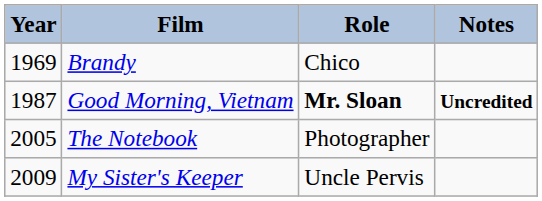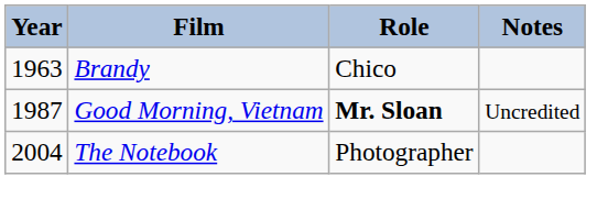 <table class="wikitable" style="font-size:95%;">
 <tr>
 <th style="background:#B0C4DE;">Year</th>
 <th style="background:#B0C4DE;">Film</th>
 <th style="background:#B0C4DE;">Role</th>
 <th style="background:#B0C4DE;">Notes</th>
 </tr>
 <tr>
-<td>1969</td>
+<td>1963</td>
 <td><em><a href='#'>Brandy</a></em></td>
 <td>Chico</td>
 <td></td>
 </tr>
 <tr>
 <td>1987</td>
 <td><em><a href='#'>Good Morning, Vietnam</a></em></td>
 <td><strong>Mr. Sloan</strong></td>
-<td style="text-align:center;"><strong><small>Uncredited</small></strong></td>
+<td style="text-align:center;"><small>Uncredited</small></td>
 </tr>
 <tr>
-<td>2005</td>
+<td>2004</td>
 <td><em><a href='#'>The Notebook</a></em></td>
 <td>Photographer</td>
 <td></td>
 </tr>
-<tr>
-<td>2009</td>
-<td><em><a href='#'>My Sister's Keeper</a></em></td>
-<td>Uncle Pervis</td>
-<td></td>
-</tr>
 </table>
